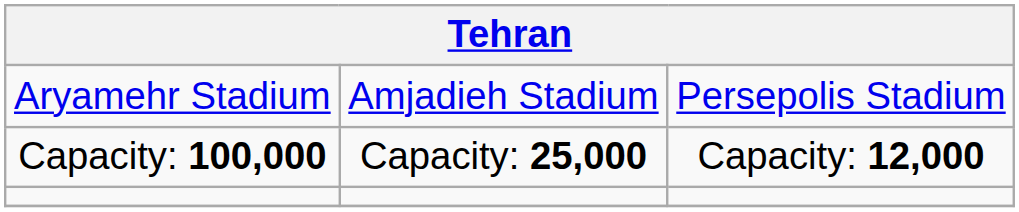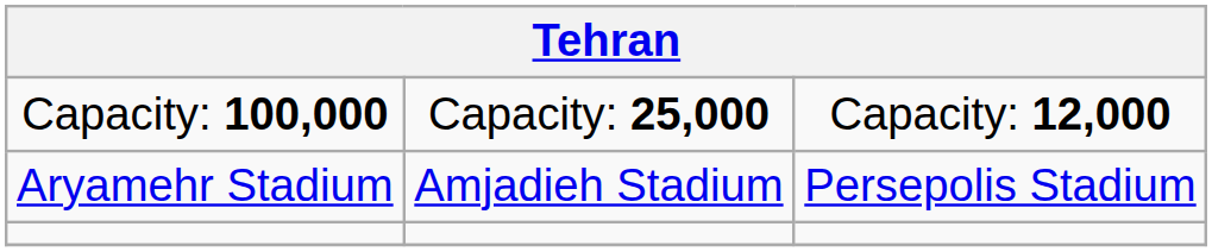 <table class="wikitable" style="text-align:center">
 <tr>
 <th colspan=3><a href='#'>Tehran</a></th>
 </tr>
 <tr>
+<td>Capacity: <strong>100,000</strong></td>
+<td>Capacity: <strong>25,000</strong></td>
+<td>Capacity: <strong>12,000</strong></td>
+</tr>
+<tr>
 <td><a href='#'>Aryamehr Stadium</a></td>
 <td><a href='#'>Amjadieh Stadium</a></td>
 <td><a href='#'>Persepolis Stadium</a></td>
-</tr>
-<tr>
-<td>Capacity: <strong>100,000</strong></td>
-<td>Capacity: <strong>25,000</strong></td>
-<td>Capacity: <strong>12,000</strong></td>
 </tr>
 <tr>
 <td></td>
 <td></td>
 <td></td>
 </tr>
 <tr>
 </tr>
 </table>
